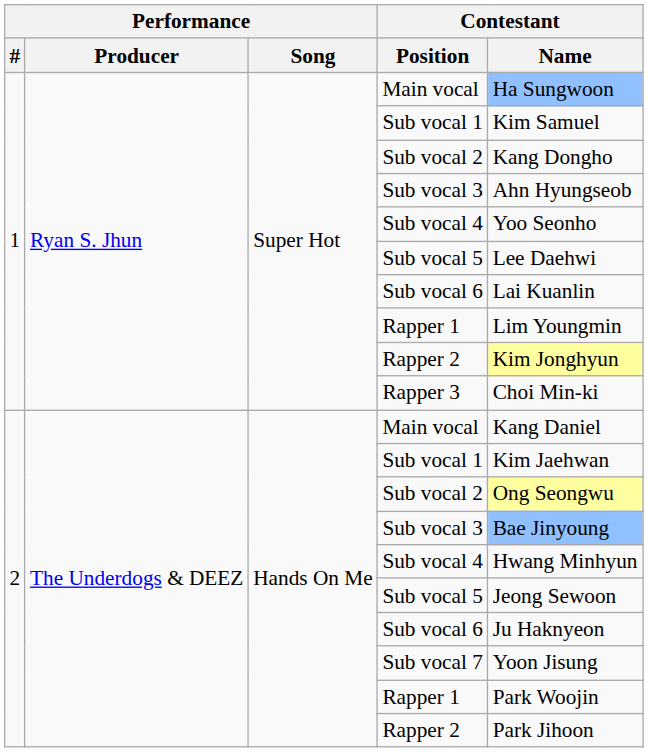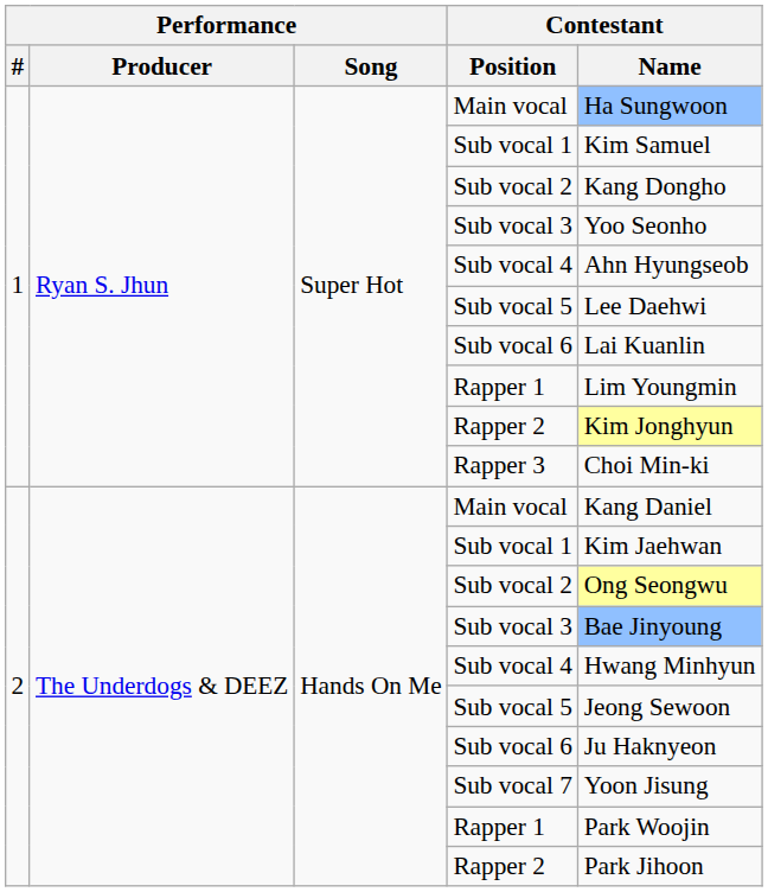 <table class="wikitable sortable">
 <tr>
 <th colspan=3>Performance</th>
 <th colspan=2>Contestant</th>
 </tr>
 <tr>
 <th>#</th>
 <th class=unsortable>Producer</th>
 <th class=unsortable>Song</th>
 <th>Position</th>
 <th>Name</th>
 </tr>
 <tr>
 <td rowspan=10>1</td>
 <td rowspan=10><a href='#'>Ryan S. Jhun</a></td>
 <td rowspan=10>Super Hot</td>
 <td>Main vocal</td>
 <td style=background:#90C0FF;>Ha Sungwoon</td>
 </tr>
 <tr>
 <td>Sub vocal 1</td>
 <td>Kim Samuel</td>
 </tr>
 <tr>
 <td>Sub vocal 2</td>
 <td>Kang Dongho</td>
 </tr>
 <tr>
 <td>Sub vocal 3</td>
-<td>Ahn Hyungseob</td>
+<td>Yoo Seonho</td>
 </tr>
 <tr>
 <td>Sub vocal 4</td>
-<td>Yoo Seonho</td>
+<td>Ahn Hyungseob</td>
 </tr>
 <tr>
 <td>Sub vocal 5</td>
 <td>Lee Daehwi</td>
 </tr>
 <tr>
 <td>Sub vocal 6</td>
 <td>Lai Kuanlin</td>
 </tr>
 <tr>
 <td>Rapper 1</td>
 <td>Lim Youngmin</td>
 </tr>
 <tr>
 <td>Rapper 2</td>
 <td style=background:#FFFF9F;>Kim Jonghyun</td>
 </tr>
 <tr>
 <td>Rapper 3</td>
 <td>Choi Min-ki</td>
 </tr>
 <tr>
 <td rowspan=10>2</td>
 <td rowspan=10><a href='#'>The Underdogs</a> & DEEZ</td>
 <td rowspan=10>Hands On Me</td>
 <td>Main vocal</td>
 <td>Kang Daniel</td>
 </tr>
 <tr>
 <td>Sub vocal 1</td>
 <td>Kim Jaehwan</td>
 </tr>
 <tr>
 <td>Sub vocal 2</td>
 <td style=background:#FFFF9F;>Ong Seongwu</td>
 </tr>
 <tr>
 <td>Sub vocal 3</td>
 <td style=background:#90C0FF;>Bae Jinyoung</td>
 </tr>
 <tr>
 <td>Sub vocal 4</td>
 <td>Hwang Minhyun</td>
 </tr>
 <tr>
 <td>Sub vocal 5</td>
 <td>Jeong Sewoon</td>
 </tr>
 <tr>
 <td>Sub vocal 6</td>
 <td>Ju Haknyeon</td>
 </tr>
 <tr>
 <td>Sub vocal 7</td>
 <td>Yoon Jisung</td>
 </tr>
 <tr>
 <td>Rapper 1</td>
 <td>Park Woojin</td>
 </tr>
 <tr>
 <td>Rapper 2</td>
 <td>Park Jihoon</td>
 </tr>
 </table>
